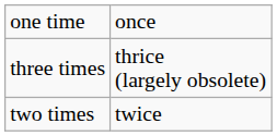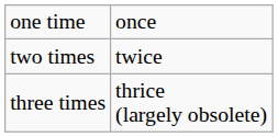 <table class="wikitable">
 <tr>
 <td>one time</td>
 <td>once</td>
 </tr>
 <tr>
+<td>two times</td>
+<td>twice</td>
+</tr>
+<tr>
 <td>three times</td>
 <td>thrice<br>(largely obsolete)</td>
 </tr>
-<tr>
-<td>two times</td>
-<td>twice</td>
-</tr>
 </table>
